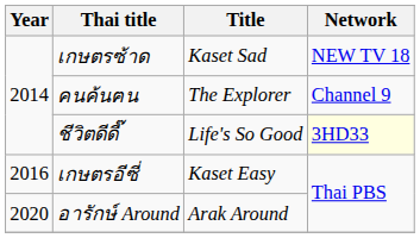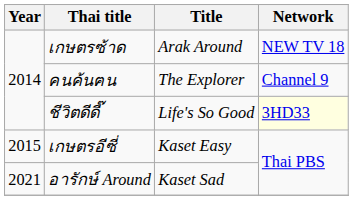 <table class="wikitable">
 <tr>
 <th>Year</th>
 <th>Thai title</th>
 <th>Title</th>
 <th>Network</th>
 </tr>
 <tr>
 <td rowspan="3">2014</td>
 <td><em>เกษตรซ้าด</em></td>
-<td><em>Kaset Sad</em></td>
+<td><em>Arak Around</em></td>
 <td><a href='#'>NEW TV 18</a></td>
 </tr>
 <tr>
 <td><em>คนค้นฅน</em></td>
 <td><em>The Explorer</em></td>
 <td><a href='#'>Channel 9</a></td>
 </tr>
 <tr>
 <td><em>ชีวิตดีดี๊</em></td>
 <td><em>Life's So Good</em></td>
 <td style="background: lightyellow;"><a href='#'>3HD33</a></td>
 </tr>
 <tr>
-<td>2016</td>
+<td>2015</td>
 <td><em>เกษตรอีซี่</em></td>
 <td><em>Kaset Easy</em></td>
 <td rowspan="2"><a href='#'>Thai PBS</a></td>
 </tr>
 <tr>
-<td>2020</td>
+<td>2021</td>
 <td><em>อารักษ์ Around</em></td>
-<td><em>Arak Around</em></td>
+<td><em>Kaset Sad</em></td>
 </tr>
 <tr>
 </tr>
 </table>
